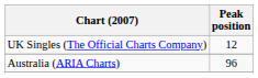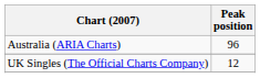 <table class="wikitable sortable">
 <tr>
 <th align="left">Chart (2007)</th>
 <th align="left">Peak<br>position</th>
 </tr>
 <tr>
-<td align="left">UK Singles (<a href='#'>The Official Charts Company</a>)</td>
-<td align="center">12</td>
+<td align="left">Australia (<a href='#'>ARIA Charts</a>)</td>
+<td align="center">96</td>
 </tr>
 <tr>
 </tr>
 <tr>
 </tr>
 <tr>
 </tr>
 <tr>
 </tr>
 <tr>
-<td align="left">Australia (<a href='#'>ARIA Charts</a>)</td>
-<td align="center">96</td>
+<td align="left">UK Singles (<a href='#'>The Official Charts Company</a>)</td>
+<td align="center">12</td>
 </tr>
 <tr>
 </tr>
 <tr>
 </tr>
 </table>
